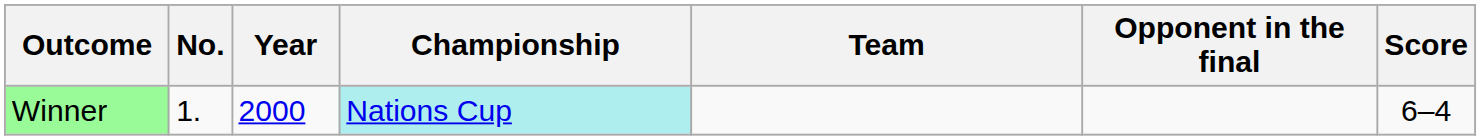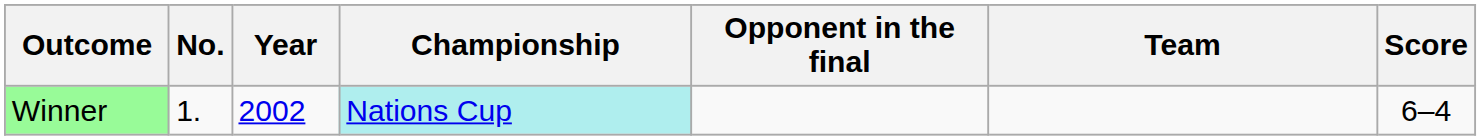 <table class="sortable wikitable plainrowheaders">
 <tr>
 <th width="80">Outcome</th>
 <th width="20">No.</th>
 <th width="50">Year</th>
 <th width="180">Championship</th>
+<th width="150">Opponent in the final</th>
 <th width="200">Team</th>
-<th width="150">Opponent in the final</th>
 <th width="40">Score</th>
 </tr>
 <tr>
 <td style="background:#98FB98">Winner</td>
 <td>1.</td>
-<td><a href='#'>2000</a></td>
+<td><a href='#'>2002</a></td>
 <td style="background: paleturquoise;"><a href='#'>Nations Cup</a></td>
 <td></td>
 <td></td>
 <td align="center">6–4</td>
 </tr>
 </table>
